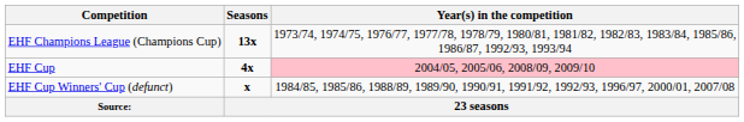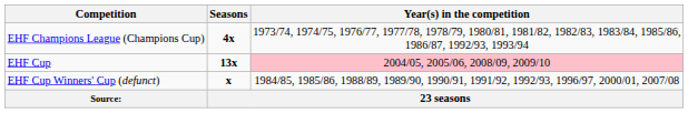 <table class="wikitable" style="text-align: center">
 <tr>
 <th>Competition</th>
 <th>Seasons</th>
 <th>Year(s) in the competition</th>
 </tr>
 <tr>
 <td align=left><a href='#'>EHF Champions League</a> (Champions Cup)</td>
-<td><strong>13x</strong></td>
+<td><strong>4x</strong></td>
 <td>1973/74, 1974/75, 1976/77, 1977/78, 1978/79, 1980/81, 1981/82, 1982/83, 1983/84, 1985/86,<br>1986/87, 1992/93, 1993/94</td>
 </tr>
 <tr>
 <td align=left><a href='#'>EHF Cup</a></td>
-<td><strong>4x</strong></td>
+<td><strong>13x</strong></td>
 <td style="background: pink;">2004/05, 2005/06, 2008/09, 2009/10</td>
 </tr>
 <tr>
 <td align=left><a href='#'>EHF Cup Winners' Cup</a> (<em>defunct</em>)</td>
 <td><strong>x</strong></td>
 <td>1984/85, 1985/86, 1988/89, 1989/90, 1990/91, 1991/92, 1992/93, 1996/97, 2000/01, 2007/08</td>
 </tr>
 <tr>
 <th><small>Source: </small></th>
 <th colspan="2">23 seasons </th>
 </tr>
 </table>
